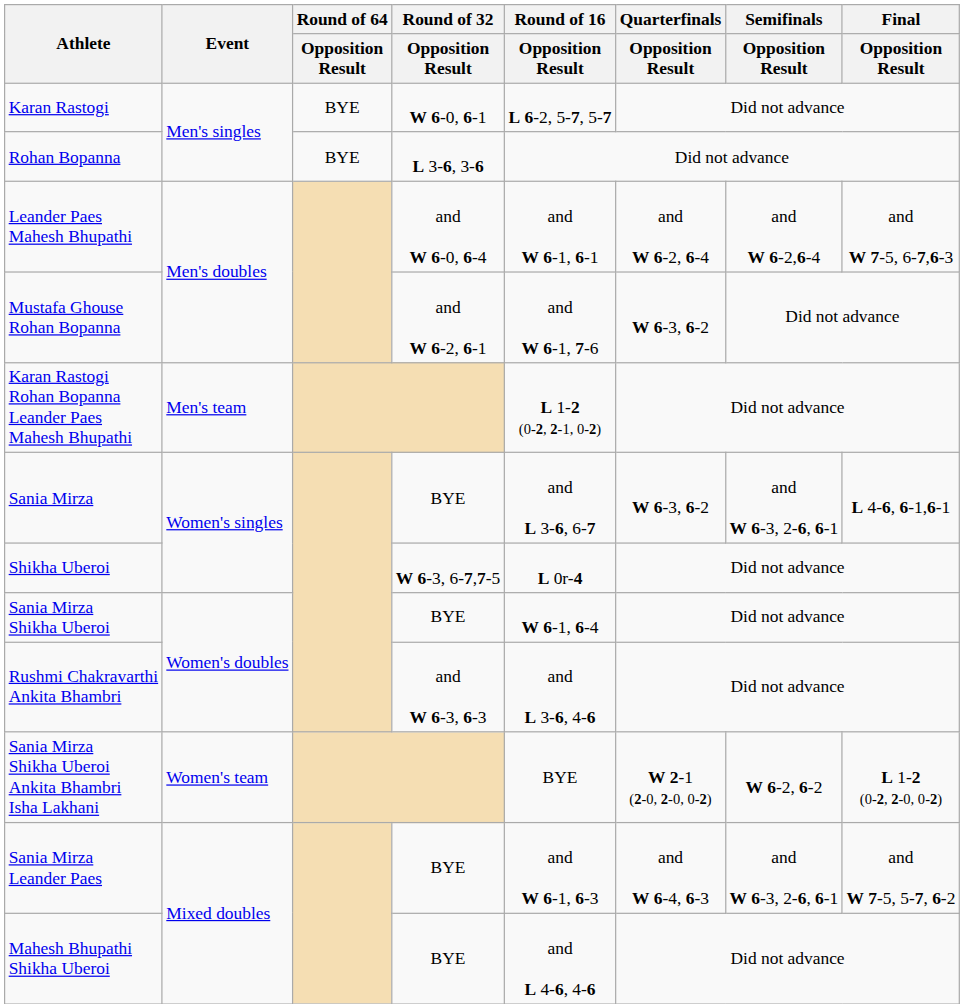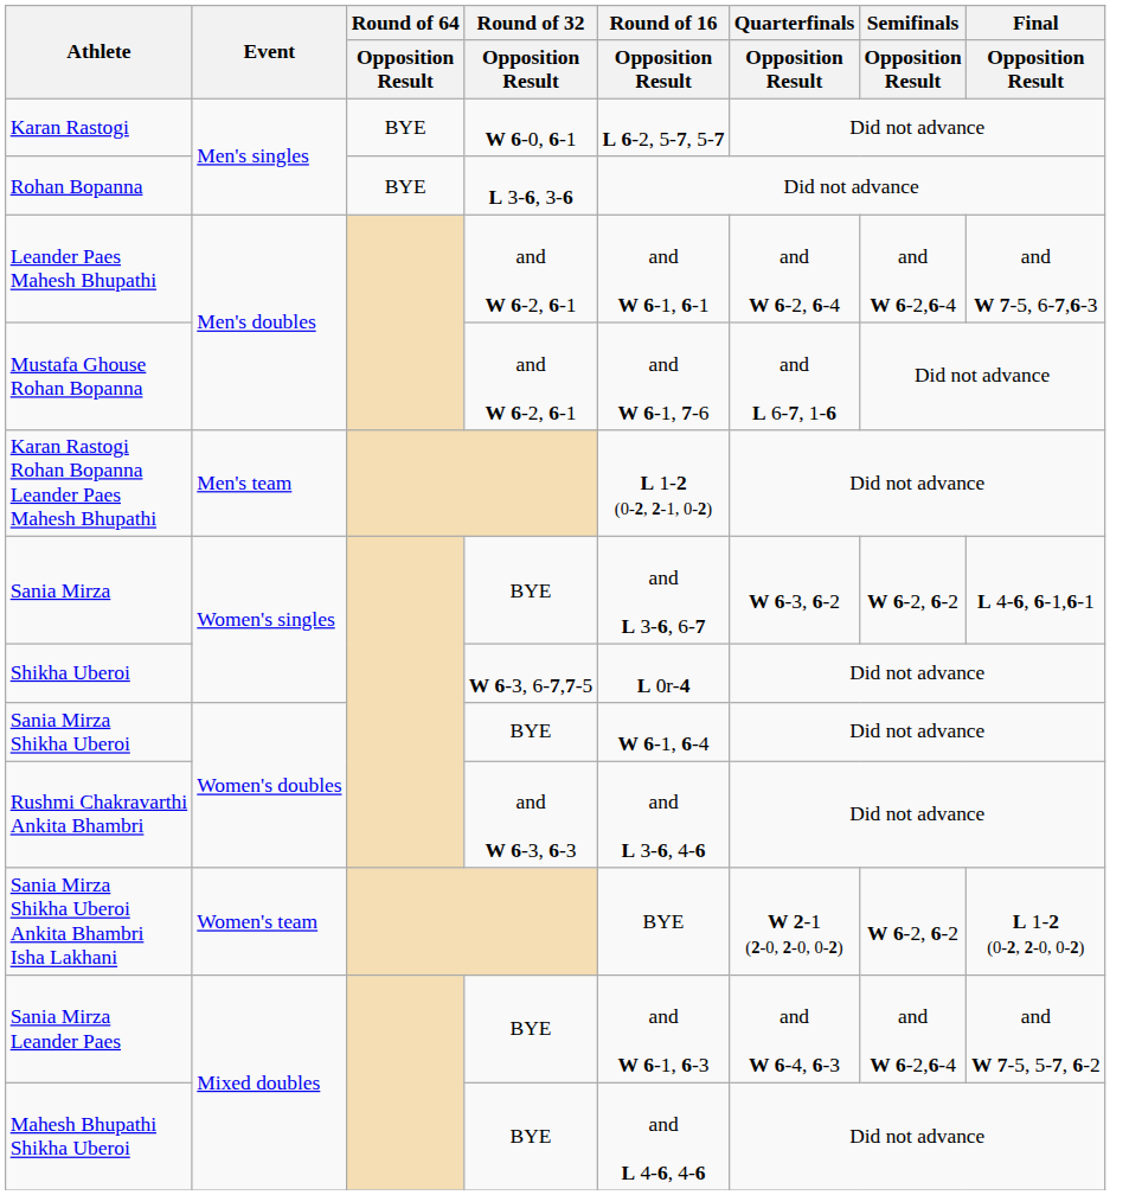 <table class="wikitable" border="1" style="font-size:90%">
 <tr>
 <th rowspan=2>Athlete</th>
 <th rowspan=2>Event</th>
 <th>Round of 64</th>
 <th>Round of 32</th>
 <th>Round of 16</th>
 <th>Quarterfinals</th>
 <th>Semifinals</th>
 <th>Final</th>
 </tr>
 <tr>
 <th>Opposition<br>Result</th>
 <th>Opposition<br>Result</th>
 <th>Opposition<br>Result</th>
 <th>Opposition<br>Result</th>
 <th>Opposition<br>Result</th>
 <th>Opposition<br>Result</th>
 </tr>
 <tr>
 <td><a href='#'>Karan Rastogi</a></td>
 <td rowspan=2><a href='#'>Men's singles</a></td>
 <td align=center>BYE</td>
 <td align=center><br><strong>W</strong> <strong>6</strong>-0, <strong>6</strong>-1</td>
 <td align=center><br><strong>L</strong> <strong>6</strong>-2, 5-<strong>7</strong>, 5-<strong>7</strong></td>
 <td align=center colspan="8">Did not advance</td>
 </tr>
 <tr>
 <td><a href='#'>Rohan Bopanna</a></td>
 <td align=center>BYE</td>
 <td align=center><br><strong>L</strong> 3-<strong>6</strong>, 3-<strong>6</strong></td>
 <td align=center colspan="8">Did not advance</td>
 </tr>
 <tr>
 <td><a href='#'>Leander Paes</a><br><a href='#'>Mahesh Bhupathi</a></td>
 <td rowspan=2><a href='#'>Men's doubles</a></td>
 <td align=center bgcolor=wheat rowspan=2></td>
-<td align=center><br>and<br><br><strong>W</strong> <strong>6</strong>-0, <strong>6</strong>-4</td>
+<td align=center><br>and<br><br><strong>W</strong> <strong>6</strong>-2, <strong>6</strong>-1</td>
 <td align=center><br>and<br><br><strong>W</strong> <strong>6</strong>-1, <strong>6</strong>-1</td>
 <td align=center><br>and<br><br><strong>W</strong> <strong>6</strong>-2, <strong>6</strong>-4</td>
 <td align=center><br>and<br><br><strong>W</strong> <strong>6</strong>-2,<strong>6</strong>-4</td>
 <td align=center><br>and<br><br><strong>W</strong> <strong>7</strong>-5, 6-<strong>7</strong>,<strong>6</strong>-3<br></td>
 </tr>
 <tr>
 <td><a href='#'>Mustafa Ghouse</a><br><a href='#'>Rohan Bopanna</a></td>
 <td align=center><br>and<br><br><strong>W</strong> <strong>6</strong>-2, <strong>6</strong>-1</td>
 <td align=center><br>and<br><br><strong>W</strong> <strong>6</strong>-1, <strong>7</strong>-6</td>
-<td align=center><br><strong>W</strong> <strong>6</strong>-3, <strong>6</strong>-2</td>
+<td align=center><br>and<br><br><strong>L</strong> 6-<strong>7</strong>, 1-<strong>6</strong></td>
 <td align=center colspan="7">Did not advance</td>
 </tr>
 <tr>
 <td><a href='#'>Karan Rastogi</a><br><a href='#'>Rohan Bopanna</a><br><a href='#'>Leander Paes</a><br><a href='#'>Mahesh Bhupathi</a></td>
 <td><a href='#'>Men's team</a></td>
 <td align=center bgcolor=wheat colspan=2></td>
 <td align=center><br><strong>L</strong> 1-<strong>2</strong><br><small>(0-<strong>2</strong>, <strong>2</strong>-1, 0-<strong>2</strong>)</small></td>
 <td align=center colspan="7">Did not advance</td>
 </tr>
 <tr>
 <td><a href='#'>Sania Mirza</a></td>
 <td rowspan=2><a href='#'>Women's singles</a></td>
 <td align=center bgcolor=wheat rowspan=4></td>
 <td align=center>BYE</td>
 <td align=center><br>and<br><br><strong>L</strong> 3-<strong>6</strong>, 6-<strong>7</strong></td>
 <td align=center><br><strong>W</strong> <strong>6</strong>-3, <strong>6</strong>-2</td>
-<td align=center><br>and<br><br><strong>W</strong> <strong>6</strong>-3, 2-<strong>6</strong>, <strong>6</strong>-1</td>
+<td align=center><br><strong>W</strong> <strong>6</strong>-2, <strong>6</strong>-2</td>
 <td align=center><br><strong>L</strong> 4-<strong>6</strong>, <strong>6</strong>-1,<strong>6</strong>-1<br></td>
 </tr>
 <tr>
 <td><a href='#'>Shikha Uberoi</a></td>
 <td align=center><br><strong>W</strong> <strong>6</strong>-3, 6-<strong>7</strong>,<strong>7</strong>-5</td>
 <td align=center><br><strong>L</strong> 0r-<strong>4</strong></td>
 <td align=center colspan="7">Did not advance</td>
 </tr>
 <tr>
 <td><a href='#'>Sania Mirza</a><br><a href='#'>Shikha Uberoi</a></td>
 <td rowspan=2><a href='#'>Women's doubles</a></td>
 <td align=center>BYE</td>
 <td align=center><br><strong>W</strong> <strong>6</strong>-1, <strong>6</strong>-4</td>
 <td align=center colspan="7">Did not advance</td>
 </tr>
 <tr>
 <td><a href='#'>Rushmi Chakravarthi</a><br><a href='#'>Ankita Bhambri</a></td>
 <td align=center><br>and<br><br><strong>W</strong> <strong>6</strong>-3, <strong>6</strong>-3</td>
 <td align=center><br>and<br><br><strong>L</strong> 3-<strong>6</strong>, 4-<strong>6</strong></td>
 <td align=center colspan="7">Did not advance</td>
 </tr>
 <tr>
 <td><a href='#'>Sania Mirza</a><br><a href='#'>Shikha Uberoi</a><br><a href='#'>Ankita Bhambri</a><br><a href='#'>Isha Lakhani</a></td>
 <td><a href='#'>Women's team</a></td>
 <td align=center bgcolor=wheat colspan=2></td>
 <td align=center>BYE</td>
 <td align=center><br><strong>W</strong> <strong>2</strong>-1<br><small>(<strong>2</strong>-0, <strong>2</strong>-0, 0-<strong>2</strong>)</small></td>
 <td align=center><br><strong>W</strong> <strong>6</strong>-2, <strong>6</strong>-2</td>
 <td align=center><br><strong>L</strong> 1-<strong>2</strong><br><small>(0-<strong>2</strong>, <strong>2</strong>-0, 0-<strong>2</strong>)<br></small></td>
 </tr>
 <tr>
 <td><a href='#'>Sania Mirza</a><br><a href='#'>Leander Paes</a></td>
 <td rowspan=2><a href='#'>Mixed doubles</a></td>
 <td align=center bgcolor=wheat rowspan=2></td>
 <td align=center>BYE</td>
 <td align=center><br>and<br><br><strong>W</strong> <strong>6</strong>-1, <strong>6</strong>-3</td>
 <td align=center><br>and<br><br><strong>W</strong> <strong>6</strong>-4, <strong>6</strong>-3</td>
-<td align=center><br>and<br><br><strong>W</strong> <strong>6</strong>-3, 2-<strong>6</strong>, <strong>6</strong>-1</td>
+<td align=center><br>and<br><br><strong>W</strong> <strong>6</strong>-2,<strong>6</strong>-4</td>
 <td align=center><br>and<br><br><strong>W</strong> <strong>7</strong>-5, 5-<strong>7</strong>, <strong>6</strong>-2<br></td>
 </tr>
 <tr>
 <td><a href='#'>Mahesh Bhupathi</a><br><a href='#'>Shikha Uberoi</a></td>
 <td align=center>BYE</td>
 <td align=center><br>and<br><br><strong>L</strong> 4-<strong>6</strong>, 4-<strong>6</strong></td>
 <td align=center colspan="7">Did not advance</td>
 </tr>
 </table>
